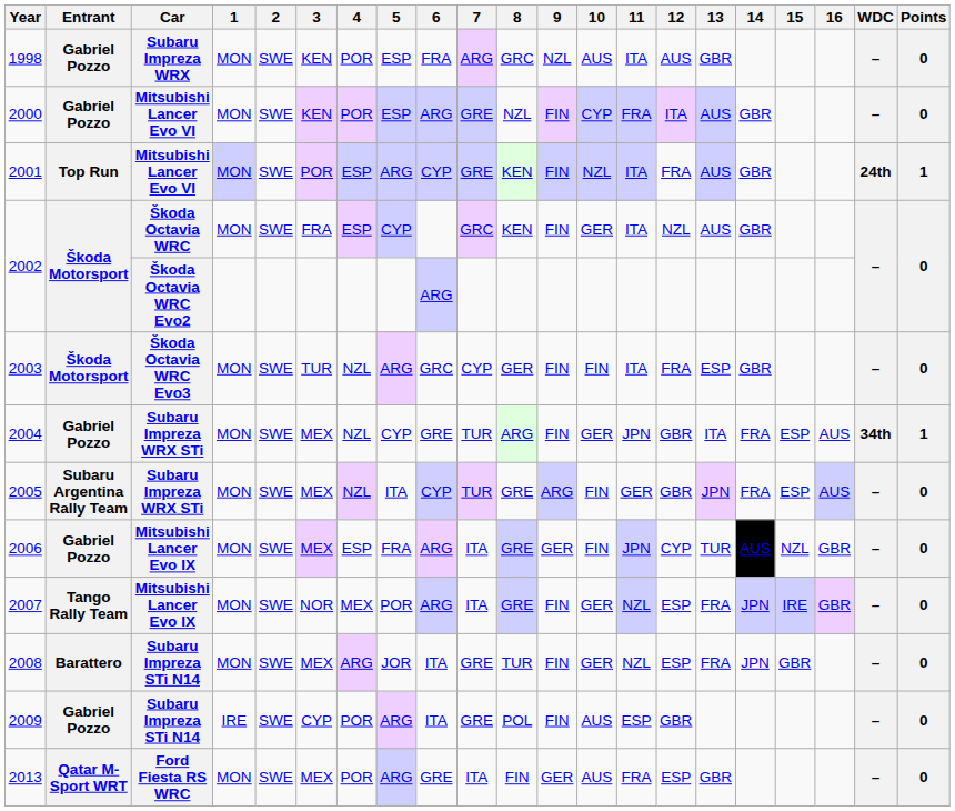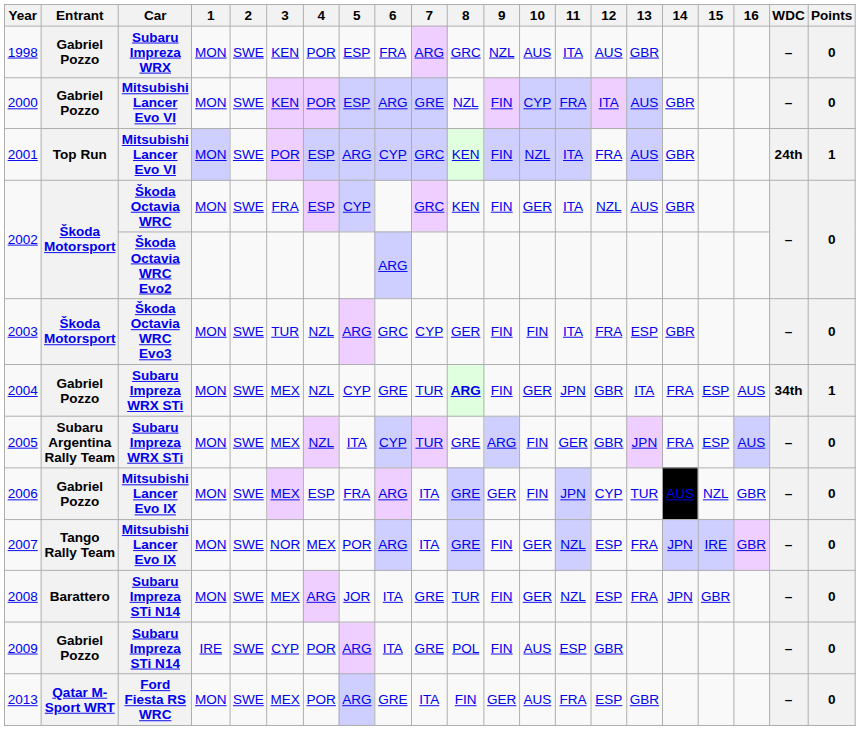 <table class="wikitable" style="text-align:center; font-size:90%">
 <tr>
 <th>Year</th>
 <th>Entrant</th>
 <th>Car</th>
 <th>1</th>
 <th>2</th>
 <th>3</th>
 <th>4</th>
 <th>5</th>
 <th>6</th>
 <th>7</th>
 <th>8</th>
 <th>9</th>
 <th>10</th>
 <th>11</th>
 <th>12</th>
 <th>13</th>
 <th>14</th>
 <th>15</th>
 <th>16</th>
 <th>WDC</th>
 <th>Points</th>
 </tr>
 <tr>
 <td><a href='#'>1998</a></td>
 <th>Gabriel Pozzo</th>
 <th><a href='#'>Subaru Impreza WRX</a></th>
 <td><a href='#'>MON</a></td>
 <td><a href='#'>SWE</a></td>
 <td><a href='#'>KEN</a></td>
 <td><a href='#'>POR</a></td>
 <td><a href='#'>ESP</a></td>
 <td><a href='#'>FRA</a></td>
 <td style="background:#EFCFFF;"><a href='#'>ARG</a><br></td>
 <td><a href='#'>GRC</a></td>
 <td><a href='#'>NZL</a></td>
 <td><a href='#'>AUS</a></td>
 <td><a href='#'>ITA</a></td>
 <td><a href='#'>AUS</a></td>
 <td><a href='#'>GBR</a></td>
 <td></td>
 <td></td>
 <td></td>
 <th>–</th>
 <th>0</th>
 </tr>
 <tr>
 <td><a href='#'>2000</a></td>
 <th>Gabriel Pozzo</th>
 <th><a href='#'>Mitsubishi Lancer Evo VI</a></th>
 <td><a href='#'>MON</a></td>
 <td><a href='#'>SWE</a></td>
 <td style="background:#EFCFFF;"><a href='#'>KEN</a><br></td>
 <td style="background:#EFCFFF;"><a href='#'>POR</a><br></td>
 <td style="background:#CFCFFF;"><a href='#'>ESP</a><br></td>
 <td style="background:#CFCFFF;"><a href='#'>ARG</a><br></td>
 <td style="background:#CFCFFF;"><a href='#'>GRE</a><br></td>
 <td><a href='#'>NZL</a></td>
 <td style="background:#EFCFFF;"><a href='#'>FIN</a><br></td>
 <td style="background:#CFCFFF;"><a href='#'>CYP</a><br></td>
 <td style="background:#CFCFFF;"><a href='#'>FRA</a><br></td>
 <td style="background:#EFCFFF;"><a href='#'>ITA</a><br></td>
 <td style="background:#CFCFFF;"><a href='#'>AUS</a><br></td>
 <td><a href='#'>GBR</a></td>
 <td></td>
 <td></td>
 <th>–</th>
 <th>0</th>
 </tr>
 <tr>
 <td><a href='#'>2001</a></td>
 <th>Top Run</th>
 <th><a href='#'>Mitsubishi Lancer Evo VI</a></th>
 <td style="background:#CFCFFF;"><a href='#'>MON</a><br></td>
 <td><a href='#'>SWE</a></td>
 <td style="background:#EFCFFF;"><a href='#'>POR</a><br></td>
 <td style="background:#CFCFFF;"><a href='#'>ESP</a><br></td>
 <td style="background:#CFCFFF;"><a href='#'>ARG</a><br></td>
 <td style="background:#CFCFFF;"><a href='#'>CYP</a><br></td>
-<td style="background:#CFCFFF;"><a href='#'>GRE</a><br></td>
+<td style="background:#CFCFFF;"><a href='#'>GRC</a><br></td>
 <td style="background:#DFFFDF;"><a href='#'>KEN</a><br></td>
 <td style="background:#CFCFFF;"><a href='#'>FIN</a><br></td>
 <td style="background:#CFCFFF;"><a href='#'>NZL</a><br></td>
 <td style="background:#CFCFFF;"><a href='#'>ITA</a><br></td>
 <td><a href='#'>FRA</a></td>
 <td style="background:#CFCFFF;"><a href='#'>AUS</a><br></td>
 <td><a href='#'>GBR</a></td>
 <td></td>
 <td></td>
 <th>24th</th>
 <th>1</th>
 </tr>
 <tr>
 <td rowspan=2><a href='#'>2002</a></td>
 <th rowspan=2><a href='#'>Škoda Motorsport</a></th>
 <th><a href='#'>Škoda Octavia WRC</a></th>
 <td><a href='#'>MON</a></td>
 <td><a href='#'>SWE</a></td>
 <td><a href='#'>FRA</a></td>
 <td style="background:#EFCFFF;"><a href='#'>ESP</a><br></td>
 <td style="background:#CFCFFF;"><a href='#'>CYP</a><br></td>
 <td></td>
 <td style="background:#EFCFFF;"><a href='#'>GRC</a><br></td>
 <td><a href='#'>KEN</a></td>
 <td><a href='#'>FIN</a></td>
 <td><a href='#'>GER</a></td>
 <td><a href='#'>ITA</a></td>
 <td><a href='#'>NZL</a></td>
 <td><a href='#'>AUS</a></td>
 <td><a href='#'>GBR</a></td>
 <td></td>
 <td></td>
 <th rowspan=2>–</th>
 <th rowspan=2>0</th>
 </tr>
 <tr>
 <th><a href='#'>Škoda Octavia WRC Evo2</a></th>
 <td></td>
 <td></td>
 <td></td>
 <td></td>
 <td></td>
 <td style="background:#CFCFFF;"><a href='#'>ARG</a><br></td>
 <td></td>
 <td></td>
 <td></td>
 <td></td>
 <td></td>
 <td></td>
 <td></td>
 <td></td>
 <td></td>
 <td></td>
 </tr>
 <tr>
 <td><a href='#'>2003</a></td>
 <th><a href='#'>Škoda Motorsport</a></th>
 <th><a href='#'>Škoda Octavia WRC Evo3</a></th>
 <td><a href='#'>MON</a></td>
 <td><a href='#'>SWE</a></td>
 <td><a href='#'>TUR</a></td>
 <td><a href='#'>NZL</a></td>
 <td style="background:#EFCFFF;"><a href='#'>ARG</a><br></td>
 <td><a href='#'>GRC</a></td>
 <td><a href='#'>CYP</a></td>
 <td><a href='#'>GER</a></td>
 <td><a href='#'>FIN</a></td>
 <td><a href='#'>FIN</a></td>
 <td><a href='#'>ITA</a></td>
 <td><a href='#'>FRA</a></td>
 <td><a href='#'>ESP</a></td>
 <td><a href='#'>GBR</a></td>
 <td></td>
 <td></td>
 <th>–</th>
 <th>0</th>
 </tr>
 <tr>
 <td><a href='#'>2004</a></td>
 <th>Gabriel Pozzo</th>
 <th><a href='#'>Subaru Impreza WRX STi</a></th>
 <td><a href='#'>MON</a></td>
 <td><a href='#'>SWE</a></td>
 <td><a href='#'>MEX</a></td>
 <td><a href='#'>NZL</a></td>
 <td><a href='#'>CYP</a></td>
 <td><a href='#'>GRE</a></td>
 <td><a href='#'>TUR</a></td>
-<td style="background:#DFFFDF;"><a href='#'>ARG</a><br></td>
+<td style="background:#DFFFDF;"><strong><a href='#'>ARG</a><br></strong></td>
 <td><a href='#'>FIN</a></td>
 <td><a href='#'>GER</a></td>
 <td><a href='#'>JPN</a></td>
 <td><a href='#'>GBR</a></td>
 <td><a href='#'>ITA</a></td>
 <td><a href='#'>FRA</a></td>
 <td><a href='#'>ESP</a></td>
 <td><a href='#'>AUS</a></td>
 <th>34th</th>
 <th>1</th>
 </tr>
 <tr>
 <td><a href='#'>2005</a></td>
 <th>Subaru Argentina Rally Team</th>
 <th><a href='#'>Subaru Impreza WRX STi</a></th>
 <td><a href='#'>MON</a></td>
 <td><a href='#'>SWE</a></td>
 <td><a href='#'>MEX</a></td>
 <td style="background:#EFCFFF;"><a href='#'>NZL</a><br></td>
 <td><a href='#'>ITA</a></td>
 <td style="background:#CFCFFF;"><a href='#'>CYP</a><br></td>
 <td style="background:#EFCFFF;"><a href='#'>TUR</a><br></td>
 <td><a href='#'>GRE</a></td>
 <td style="background:#CFCFFF;"><a href='#'>ARG</a><br></td>
 <td><a href='#'>FIN</a></td>
 <td><a href='#'>GER</a></td>
 <td><a href='#'>GBR</a></td>
 <td style="background:#EFCFFF;"><a href='#'>JPN</a><br></td>
 <td><a href='#'>FRA</a></td>
 <td><a href='#'>ESP</a></td>
 <td style="background:#CFCFFF;"><a href='#'>AUS</a><br></td>
 <th>–</th>
 <th>0</th>
 </tr>
 <tr>
 <td><a href='#'>2006</a></td>
 <th>Gabriel Pozzo</th>
 <th><a href='#'>Mitsubishi Lancer Evo IX</a></th>
 <td><a href='#'>MON</a></td>
 <td><a href='#'>SWE</a></td>
 <td style="background:#EFCFFF;"><a href='#'>MEX</a><br></td>
 <td><a href='#'>ESP</a></td>
 <td><a href='#'>FRA</a></td>
 <td style="background:#EFCFFF;"><a href='#'>ARG</a><br></td>
 <td><a href='#'>ITA</a></td>
 <td style="background:#CFCFFF;"><a href='#'>GRE</a><br></td>
 <td><a href='#'>GER</a></td>
 <td><a href='#'>FIN</a></td>
 <td style="background:#CFCFFF;"><a href='#'>JPN</a><br></td>
 <td><a href='#'>CYP</a></td>
 <td><a href='#'>TUR</a></td>
 <td style="background:#000000; color:#ffffff"><a href='#'><span>AUS</span></a><br></td>
 <td><a href='#'>NZL</a></td>
 <td><a href='#'>GBR</a></td>
 <th>–</th>
 <th>0</th>
 </tr>
 <tr>
 <td><a href='#'>2007</a></td>
 <th>Tango Rally Team</th>
 <th><a href='#'>Mitsubishi Lancer Evo IX</a></th>
 <td><a href='#'>MON</a></td>
 <td><a href='#'>SWE</a></td>
 <td><a href='#'>NOR</a></td>
 <td><a href='#'>MEX</a></td>
 <td><a href='#'>POR</a></td>
 <td style="background:#CFCFFF;"><a href='#'>ARG</a><br></td>
 <td><a href='#'>ITA</a></td>
 <td style="background:#CFCFFF;"><a href='#'>GRE</a><br></td>
 <td><a href='#'>FIN</a></td>
 <td><a href='#'>GER</a></td>
 <td style="background:#CFCFFF;"><a href='#'>NZL</a><br></td>
 <td><a href='#'>ESP</a></td>
 <td><a href='#'>FRA</a></td>
 <td style="background:#CFCFFF;"><a href='#'>JPN</a><br></td>
 <td style="background:#CFCFFF;"><a href='#'>IRE</a><br></td>
 <td style="background:#EFCFFF;"><a href='#'>GBR</a><br></td>
 <th>–</th>
 <th>0</th>
 </tr>
 <tr>
 <td><a href='#'>2008</a></td>
 <th>Barattero</th>
 <th><a href='#'>Subaru Impreza STi N14</a></th>
 <td><a href='#'>MON</a></td>
 <td><a href='#'>SWE</a></td>
 <td><a href='#'>MEX</a></td>
 <td style="background:#EFCFFF;"><a href='#'>ARG</a><br></td>
 <td><a href='#'>JOR</a></td>
 <td><a href='#'>ITA</a></td>
 <td><a href='#'>GRE</a></td>
 <td><a href='#'>TUR</a></td>
 <td><a href='#'>FIN</a></td>
 <td><a href='#'>GER</a></td>
 <td><a href='#'>NZL</a></td>
 <td><a href='#'>ESP</a></td>
 <td><a href='#'>FRA</a></td>
 <td><a href='#'>JPN</a></td>
 <td><a href='#'>GBR</a></td>
 <td></td>
 <th>–</th>
 <th>0</th>
 </tr>
 <tr>
 <td><a href='#'>2009</a></td>
 <th>Gabriel Pozzo</th>
 <th><a href='#'>Subaru Impreza STi N14</a></th>
 <td><a href='#'>IRE</a></td>
 <td><a href='#'>SWE</a></td>
 <td><a href='#'>CYP</a></td>
 <td><a href='#'>POR</a></td>
 <td style="background:#EFCFFF;"><a href='#'>ARG</a><br></td>
 <td><a href='#'>ITA</a></td>
 <td><a href='#'>GRE</a></td>
 <td><a href='#'>POL</a></td>
 <td><a href='#'>FIN</a></td>
 <td><a href='#'>AUS</a></td>
 <td><a href='#'>ESP</a></td>
 <td><a href='#'>GBR</a></td>
 <td></td>
 <td></td>
 <td></td>
 <td></td>
 <th>–</th>
 <th>0</th>
 </tr>
 <tr>
 <td><a href='#'>2013</a></td>
 <th><a href='#'>Qatar M-Sport WRT</a></th>
 <th><a href='#'>Ford Fiesta RS WRC</a></th>
 <td><a href='#'>MON</a></td>
 <td><a href='#'>SWE</a></td>
 <td><a href='#'>MEX</a></td>
 <td><a href='#'>POR</a></td>
 <td style="background:#CFCFFF;"><a href='#'>ARG</a><br></td>
 <td><a href='#'>GRE</a></td>
 <td><a href='#'>ITA</a></td>
 <td><a href='#'>FIN</a></td>
 <td><a href='#'>GER</a></td>
 <td><a href='#'>AUS</a></td>
 <td><a href='#'>FRA</a></td>
 <td><a href='#'>ESP</a></td>
 <td><a href='#'>GBR</a></td>
 <td></td>
 <td></td>
 <td></td>
 <th>–</th>
 <th>0</th>
 </tr>
 </table>
